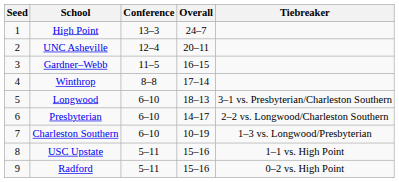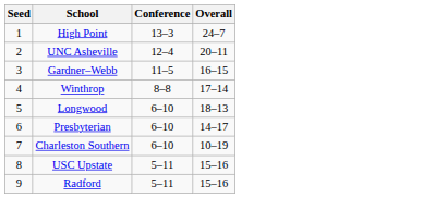 <table class="wikitable" style="white-space:nowrap; font-size:95%;text-align:center">
 <tr>
 <th>Seed</th>
 <th>School</th>
 <th>Conference</th>
 <th>Overall</th>
-<th>Tiebreaker</th>
 </tr>
 <tr>
 <td>1</td>
 <td><a href='#'>High Point</a></td>
 <td>13–3</td>
 <td>24–7</td>
-<td></td>
 </tr>
 <tr>
 <td>2</td>
 <td><a href='#'>UNC Asheville</a></td>
 <td>12–4</td>
 <td>20–11</td>
-<td></td>
 </tr>
 <tr>
 <td>3</td>
 <td><a href='#'>Gardner–Webb</a></td>
 <td>11–5</td>
 <td>16–15</td>
-<td></td>
 </tr>
 <tr>
 <td>4</td>
 <td><a href='#'>Winthrop</a></td>
 <td>8–8</td>
 <td>17–14</td>
-<td></td>
 </tr>
 <tr>
 <td>5</td>
 <td><a href='#'>Longwood</a></td>
 <td>6–10</td>
 <td>18–13</td>
-<td>3–1 vs. Presbyterian/Charleston Southern</td>
 </tr>
 <tr>
 <td>6</td>
 <td><a href='#'>Presbyterian</a></td>
 <td>6–10</td>
 <td>14–17</td>
-<td>2–2 vs. Longwood/Charleston Southern</td>
 </tr>
 <tr>
 <td>7</td>
 <td><a href='#'>Charleston Southern</a></td>
 <td>6–10</td>
 <td>10–19</td>
-<td>1–3 vs. Longwood/Presbyterian</td>
 </tr>
 <tr>
 <td>8</td>
 <td><a href='#'>USC Upstate</a></td>
 <td>5–11</td>
 <td>15–16</td>
-<td>1–1 vs. High Point</td>
 </tr>
 <tr>
 <td>9</td>
 <td><a href='#'>Radford</a></td>
 <td>5–11</td>
 <td>15–16</td>
-<td>0–2 vs. High Point</td>
 </tr>
 </table>
